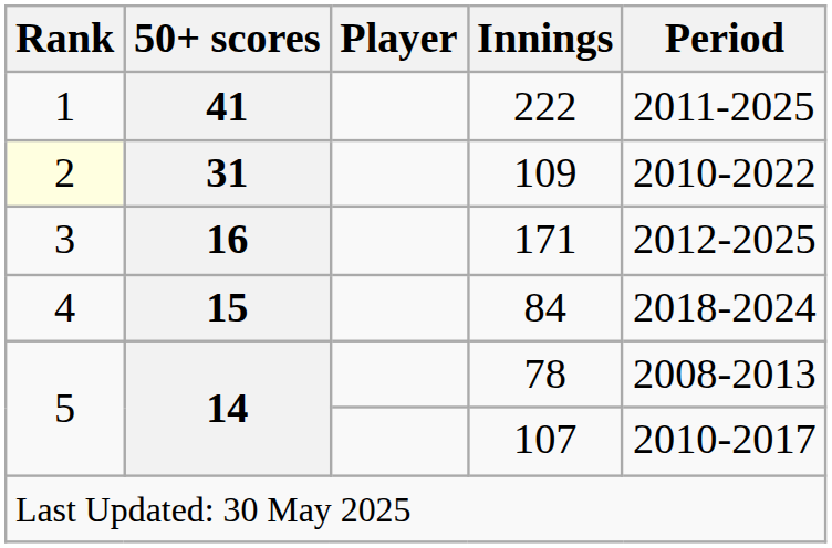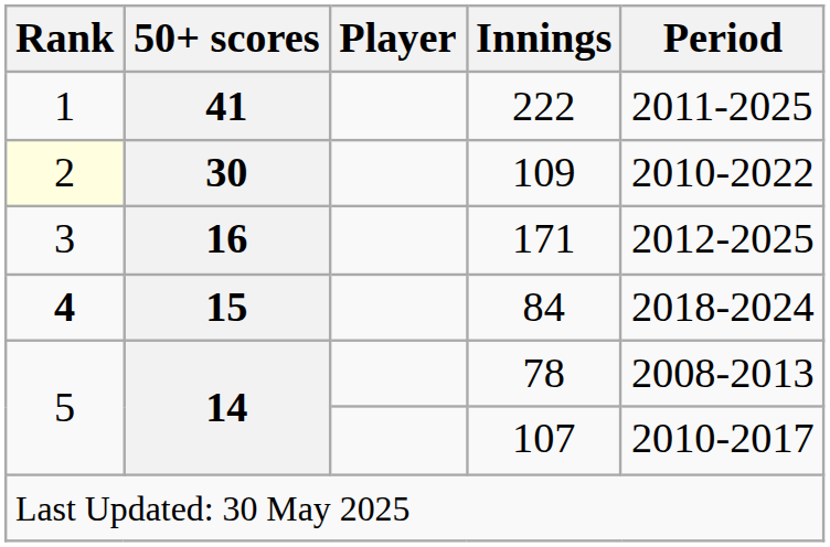 <table class="wikitable">
 <tr>
 <th>Rank</th>
 <th>50+ scores</th>
 <th>Player</th>
 <th>Innings</th>
 <th>Period</th>
 </tr>
 <tr>
 <td align=center>1</td>
 <th scope=row style=text-align:center;>41</th>
 <td></td>
 <td align=center>222</td>
 <td>2011-2025</td>
 </tr>
 <tr>
 <td align=center style="background: lightyellow;">2</td>
-<th scope=row style=text-align:center;>31</th>
+<th scope=row style=text-align:center;>30</th>
 <td></td>
 <td align=center>109</td>
 <td>2010-2022</td>
 </tr>
 <tr>
 <td align=center>3</td>
 <th scope=row style=text-align:center;>16</th>
 <td></td>
 <td align=center>171</td>
 <td>2012-2025</td>
 </tr>
 <tr>
-<td align=center>4</td>
+<td align=center><strong>4</strong></td>
 <th scope=row style=text-align:center;>15</th>
 <td></td>
 <td align=center>84</td>
 <td>2018-2024</td>
 </tr>
 <tr>
 <td rowspan=2; align=center>5</td>
 <th scope=row style=text-align:center; rowspan=2>14</th>
 <td></td>
 <td align=center>78</td>
 <td>2008-2013</td>
 </tr>
 <tr>
 <td></td>
 <td align=center>107</td>
 <td>2010-2017</td>
 </tr>
 <tr class=sortbottom>
 <td colspan=5><small>Last Updated: 30 May 2025</small></td>
 </tr>
 </table>
